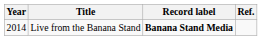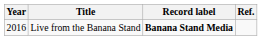 <table class="wikitable">
 <tr>
 <th>Year</th>
 <th>Title</th>
 <th>Record label</th>
 <th>Ref.</th>
 </tr>
 <tr>
-<td>2014</td>
+<td>2016</td>
 <td>Live from the Banana Stand</td>
 <td><strong>Banana Stand Media</strong></td>
 <td></td>
 </tr>
 </table>
